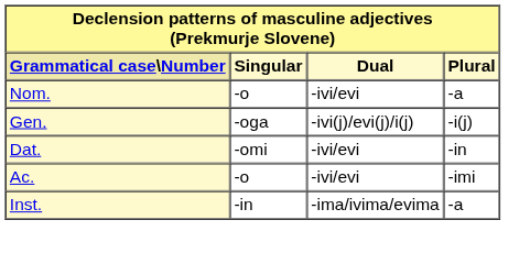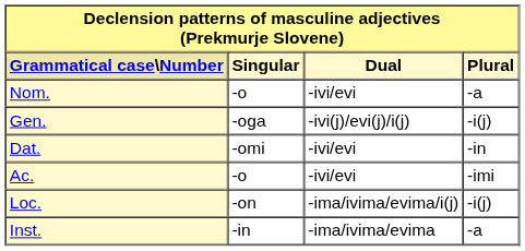 <table border="1" cellpadding="3" cellspacing="0">
 <tr>
 <td style="background:#fffa99" colspan=4 align="center"><strong>Declension patterns of masculine adjectives<br>(Prekmurje Slovene)</strong></td>
 </tr>
 <tr style="background:#fffacd">
 <th style="background:#eee8aa"><a href='#'>Grammatical case</a>\<a href='#'>Number</a></th>
 <th>Singular</th>
 <th>Dual</th>
 <th>Plural</th>
 </tr>
 <tr>
 <td style="background:#fffacd"><a href='#'>Nom.</a></td>
 <td>-o</td>
 <td>-ivi/evi</td>
 <td>-a</td>
 </tr>
 <tr>
 <td style="background:#fffacd"><a href='#'>Gen.</a></td>
 <td>-oga</td>
 <td>-ivi(j)/evi(j)/i(j)</td>
 <td>-i(j)</td>
 </tr>
 <tr>
 <td style="background:#fffacd"><a href='#'>Dat.</a></td>
 <td>-omi</td>
 <td>-ivi/evi</td>
 <td>-in</td>
 </tr>
 <tr>
 <td style="background:#fffacd"><a href='#'>Ac.</a></td>
 <td>-o</td>
 <td>-ivi/evi</td>
 <td>-imi</td>
 </tr>
 <tr>
+<td style="background:#fffacd"><a href='#'>Loc.</a></td>
+<td>-on</td>
+<td>-ima/ivima/evima/i(j)</td>
+<td>-i(j)</td>
+</tr>
+<tr>
 <td style="background:#fffacd"><a href='#'>Inst.</a></td>
 <td>-in</td>
 <td>-ima/ivima/evima</td>
 <td>-a</td>
 </tr>
 </table>
